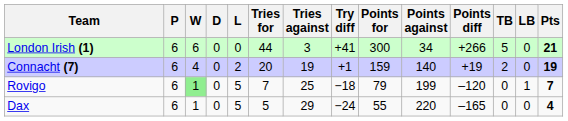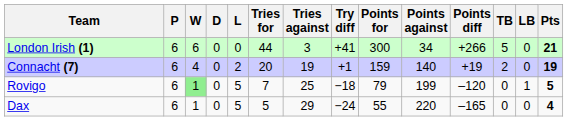 <table class="wikitable" style="text-align: center;">
 <tr>
 <th width="200">Team</th>
 <th width="20">P</th>
 <th width="20">W</th>
 <th width="20">D</th>
 <th width="20">L</th>
 <th width="20">Tries for</th>
 <th width="20">Tries against</th>
 <th width="20">Try diff</th>
 <th width="20">Points for</th>
 <th width="20">Points against</th>
 <th width="25">Points diff</th>
 <th width="20">TB</th>
 <th width="20">LB</th>
 <th width="20">Pts</th>
 </tr>
 <tr bgcolor="#ccffcc">
 <td align=left> <a href='#'>London Irish</a> <strong>(1)</strong></td>
 <td>6</td>
 <td>6</td>
 <td>0</td>
 <td>0</td>
 <td>44</td>
 <td>3</td>
 <td>+41</td>
 <td>300</td>
 <td>34</td>
 <td>+266</td>
 <td>5</td>
 <td>0</td>
 <td><strong>21</strong></td>
 </tr>
 <tr bgcolor="#ccccff">
 <td align=left> <a href='#'>Connacht</a> <strong>(7)</strong></td>
 <td>6</td>
 <td>4</td>
 <td>0</td>
 <td>2</td>
 <td>20</td>
 <td>19</td>
 <td>+1</td>
 <td>159</td>
 <td>140</td>
 <td>+19</td>
 <td>2</td>
 <td>0</td>
 <td><strong>19</strong></td>
 </tr>
 <tr>
 <td align=left> <a href='#'>Rovigo</a></td>
 <td>6</td>
 <td style="background: lightgreen;">1</td>
 <td>0</td>
 <td>5</td>
 <td>7</td>
 <td>25</td>
 <td>−18</td>
 <td>79</td>
 <td>199</td>
 <td>–120</td>
 <td>0</td>
 <td>1</td>
-<td><strong>7</strong></td>
+<td><strong>5</strong></td>
 </tr>
 <tr>
 <td align=left> <a href='#'>Dax</a></td>
 <td>6</td>
 <td>1</td>
 <td>0</td>
 <td>5</td>
 <td>5</td>
 <td>29</td>
 <td>−24</td>
 <td>55</td>
 <td>220</td>
 <td>–165</td>
 <td>0</td>
 <td>0</td>
 <td><strong>4</strong></td>
 </tr>
 </table>
